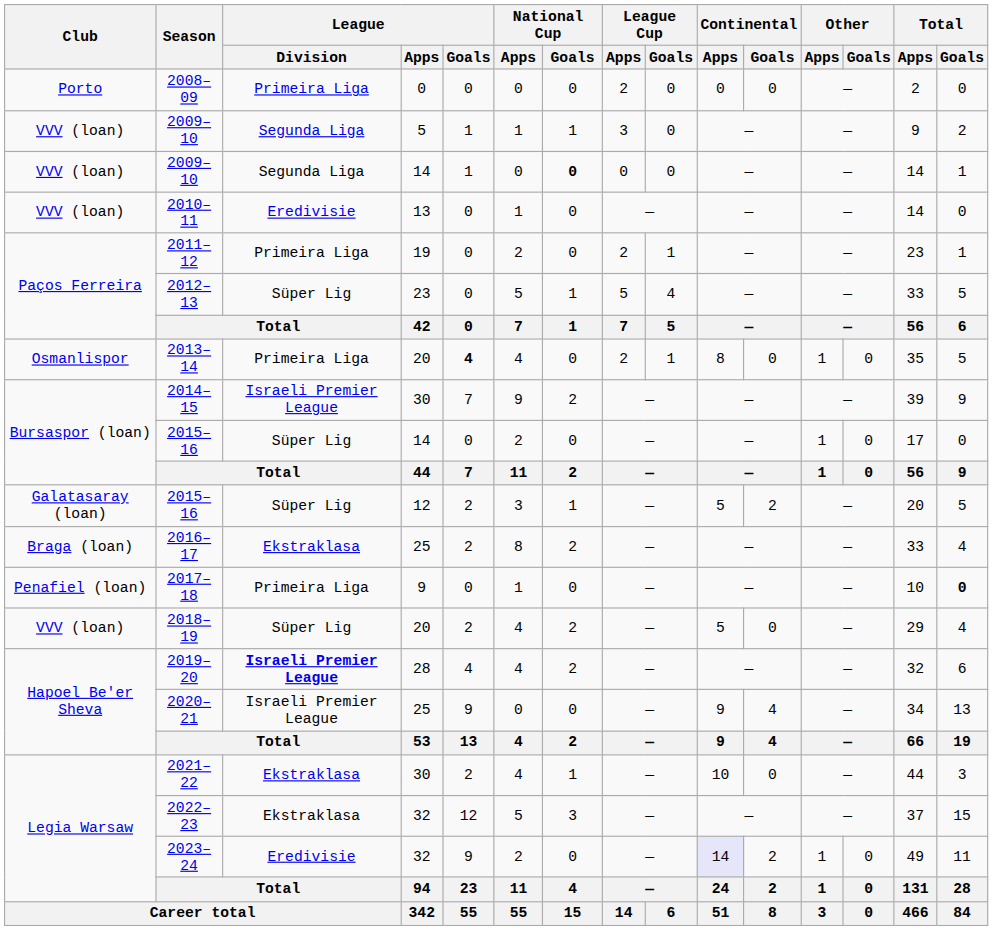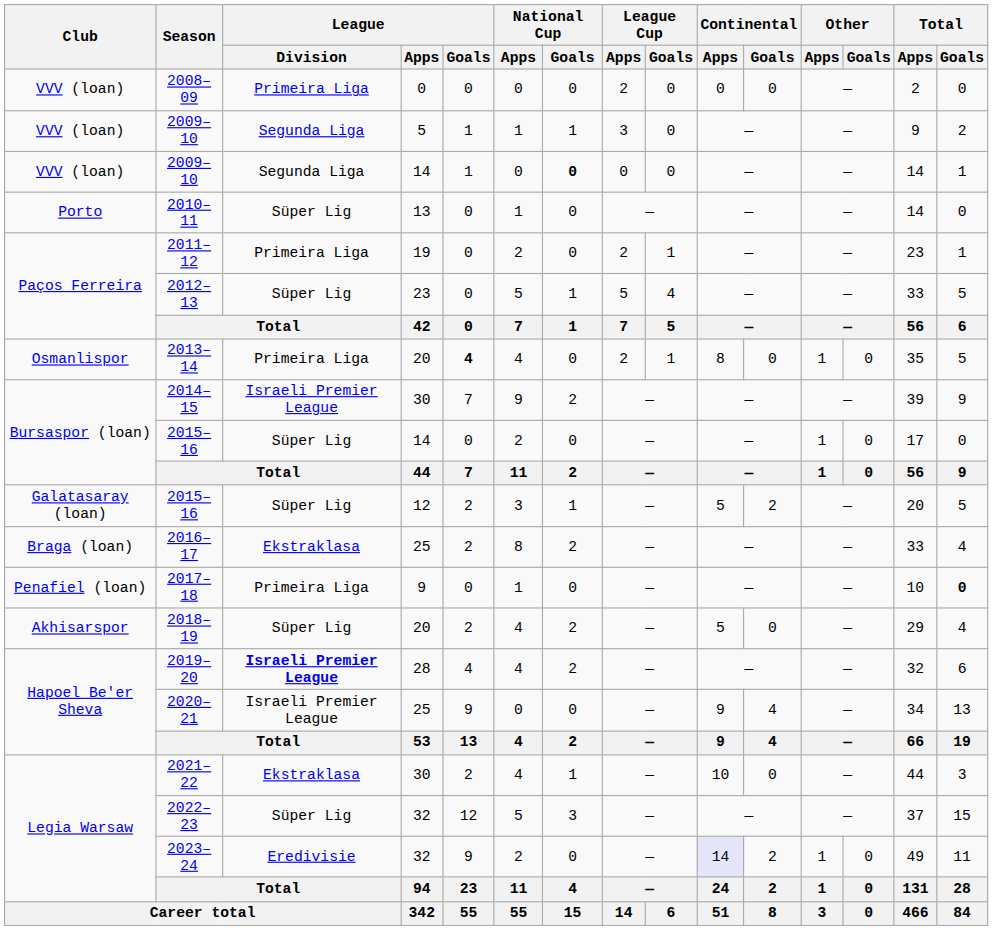 <table class="wikitable" style="text-align:center">
 <tr>
 <th rowspan="2">Club</th>
 <th rowspan="2">Season</th>
 <th colspan="3">League</th>
 <th colspan="2">National Cup</th>
 <th colspan="2">League Cup</th>
 <th colspan="2">Continental</th>
 <th colspan="2">Other</th>
 <th colspan="2">Total</th>
 </tr>
 <tr>
 <th>Division</th>
 <th>Apps</th>
 <th>Goals</th>
 <th>Apps</th>
 <th>Goals</th>
 <th>Apps</th>
 <th>Goals</th>
 <th>Apps</th>
 <th>Goals</th>
 <th>Apps</th>
 <th>Goals</th>
 <th>Apps</th>
 <th>Goals</th>
 </tr>
 <tr>
-<td><a href='#'>Porto</a></td>
+<td><a href='#'>VVV</a> (loan)</td>
 <td><a href='#'>2008–09</a></td>
 <td><a href='#'>Primeira Liga</a></td>
 <td>0</td>
 <td>0</td>
 <td>0</td>
 <td>0</td>
 <td>2</td>
 <td>0</td>
 <td>0</td>
 <td>0</td>
 <td colspan="2">—</td>
 <td>2</td>
 <td>0</td>
 </tr>
 <tr>
 <td><a href='#'>VVV</a> (loan)</td>
 <td><a href='#'>2009–10</a></td>
 <td><a href='#'>Segunda Liga</a></td>
 <td>5</td>
 <td>1</td>
 <td>1</td>
 <td>1</td>
 <td>3</td>
 <td>0</td>
 <td colspan="2">—</td>
 <td colspan="2">—</td>
 <td>9</td>
 <td>2</td>
 </tr>
 <tr>
 <td><a href='#'>VVV</a> (loan)</td>
 <td><a href='#'>2009–10</a></td>
 <td>Segunda Liga</td>
 <td>14</td>
 <td>1</td>
 <td>0</td>
 <td><strong>0</strong></td>
 <td>0</td>
 <td>0</td>
 <td colspan="2">—</td>
 <td colspan="2">—</td>
 <td>14</td>
 <td>1</td>
 </tr>
 <tr>
-<td><a href='#'>VVV</a> (loan)</td>
+<td><a href='#'>Porto</a></td>
 <td><a href='#'>2010–11</a></td>
-<td><a href='#'>Eredivisie</a></td>
+<td>Süper Lig</td>
 <td>13</td>
 <td>0</td>
 <td>1</td>
 <td>0</td>
 <td colspan="2">—</td>
 <td colspan="2">—</td>
 <td colspan="2">—</td>
 <td>14</td>
 <td>0</td>
 </tr>
 <tr>
 <td rowspan="3"><a href='#'>Paços Ferreira</a></td>
 <td><a href='#'>2011–12</a></td>
 <td>Primeira Liga</td>
 <td>19</td>
 <td>0</td>
 <td>2</td>
 <td>0</td>
 <td>2</td>
 <td>1</td>
 <td colspan="2">—</td>
 <td colspan="2">—</td>
 <td>23</td>
 <td>1</td>
 </tr>
 <tr>
 <td><a href='#'>2012–13</a></td>
 <td>Süper Lig</td>
 <td>23</td>
 <td>0</td>
 <td>5</td>
 <td>1</td>
 <td>5</td>
 <td>4</td>
 <td colspan="2">—</td>
 <td colspan="2">—</td>
 <td>33</td>
 <td>5</td>
 </tr>
 <tr>
 <th colspan="2">Total</th>
 <th>42</th>
 <th>0</th>
 <th>7</th>
 <th>1</th>
 <th>7</th>
 <th>5</th>
 <th colspan="2">—</th>
 <th colspan="2">—</th>
 <th>56</th>
 <th>6</th>
 </tr>
 <tr>
 <td><a href='#'>Osmanlispor</a></td>
 <td><a href='#'>2013–14</a></td>
 <td>Primeira Liga</td>
 <td>20</td>
 <td><strong>4</strong></td>
 <td>4</td>
 <td>0</td>
 <td>2</td>
 <td>1</td>
 <td>8</td>
 <td>0</td>
 <td>1</td>
 <td>0</td>
 <td>35</td>
 <td>5</td>
 </tr>
 <tr>
 <td rowspan="3"><a href='#'>Bursaspor</a> (loan)</td>
 <td><a href='#'>2014–15</a></td>
 <td><a href='#'>Israeli Premier League</a></td>
 <td>30</td>
 <td>7</td>
 <td>9</td>
 <td>2</td>
 <td colspan="2">—</td>
 <td colspan="2">—</td>
 <td colspan="2">—</td>
 <td>39</td>
 <td>9</td>
 </tr>
 <tr>
 <td><a href='#'>2015–16</a></td>
 <td>Süper Lig</td>
 <td>14</td>
 <td>0</td>
 <td>2</td>
 <td>0</td>
 <td colspan="2">—</td>
 <td colspan="2">—</td>
 <td>1</td>
 <td>0</td>
 <td>17</td>
 <td>0</td>
 </tr>
 <tr>
 <th colspan="2">Total</th>
 <th>44</th>
 <th>7</th>
 <th>11</th>
 <th>2</th>
 <th colspan="2">—</th>
 <th colspan="2">—</th>
 <th>1</th>
 <th>0</th>
 <th>56</th>
 <th>9</th>
 </tr>
 <tr>
 <td><a href='#'>Galatasaray</a> (loan)</td>
 <td><a href='#'>2015–16</a></td>
 <td>Süper Lig</td>
 <td>12</td>
 <td>2</td>
 <td>3</td>
 <td>1</td>
 <td colspan="2">—</td>
 <td>5</td>
 <td>2</td>
 <td colspan="2">—</td>
 <td>20</td>
 <td>5</td>
 </tr>
 <tr>
 <td><a href='#'>Braga</a> (loan)</td>
 <td><a href='#'>2016–17</a></td>
 <td><a href='#'>Ekstraklasa</a></td>
 <td>25</td>
 <td>2</td>
 <td>8</td>
 <td>2</td>
 <td colspan="2">—</td>
 <td colspan="2">—</td>
 <td colspan="2">—</td>
 <td>33</td>
 <td>4</td>
 </tr>
 <tr>
 <td><a href='#'>Penafiel</a> (loan)</td>
 <td><a href='#'>2017–18</a></td>
 <td>Primeira Liga</td>
 <td>9</td>
 <td>0</td>
 <td>1</td>
 <td>0</td>
 <td colspan="2">—</td>
 <td colspan="2">—</td>
 <td colspan="2">—</td>
 <td>10</td>
 <td><strong>0</strong></td>
 </tr>
 <tr>
-<td><a href='#'>VVV</a> (loan)</td>
+<td><a href='#'>Akhisarspor</a></td>
 <td><a href='#'>2018–19</a></td>
 <td>Süper Lig</td>
 <td>20</td>
 <td>2</td>
 <td>4</td>
 <td>2</td>
 <td colspan="2">—</td>
 <td>5</td>
 <td>0</td>
 <td colspan="2">—</td>
 <td>29</td>
 <td>4</td>
 </tr>
 <tr>
 <td rowspan="3"><a href='#'>Hapoel Be'er Sheva</a></td>
 <td><a href='#'>2019–20</a></td>
 <td><strong><a href='#'>Israeli Premier League</a></strong></td>
 <td>28</td>
 <td>4</td>
 <td>4</td>
 <td>2</td>
 <td colspan="2">—</td>
 <td colspan="2">—</td>
 <td colspan="2">—</td>
 <td>32</td>
 <td>6</td>
 </tr>
 <tr>
 <td><a href='#'>2020–21</a></td>
 <td>Israeli Premier League</td>
 <td>25</td>
 <td>9</td>
 <td>0</td>
 <td>0</td>
 <td colspan="2">—</td>
 <td>9</td>
 <td>4</td>
 <td colspan="2">—</td>
 <td>34</td>
 <td>13</td>
 </tr>
 <tr>
 <th colspan="2">Total</th>
 <th>53</th>
 <th>13</th>
 <th>4</th>
 <th>2</th>
 <th colspan="2">—</th>
 <th>9</th>
 <th>4</th>
 <th colspan="2">—</th>
 <th>66</th>
 <th>19</th>
 </tr>
 <tr>
 <td rowspan="4"><a href='#'>Legia Warsaw</a></td>
 <td><a href='#'>2021–22</a></td>
 <td><a href='#'>Ekstraklasa</a></td>
 <td>30</td>
 <td>2</td>
 <td>4</td>
 <td>1</td>
 <td colspan="2">—</td>
 <td>10</td>
 <td>0</td>
 <td colspan="2">—</td>
 <td>44</td>
 <td>3</td>
 </tr>
 <tr>
 <td><a href='#'>2022–23</a></td>
-<td>Ekstraklasa</td>
+<td>Süper Lig</td>
 <td>32</td>
 <td>12</td>
 <td>5</td>
 <td>3</td>
 <td colspan="2">—</td>
 <td colspan="2">—</td>
 <td colspan="2">—</td>
 <td>37</td>
 <td>15</td>
 </tr>
 <tr>
 <td><a href='#'>2023–24</a></td>
 <td><a href='#'>Eredivisie</a></td>
 <td>32</td>
 <td>9</td>
 <td>2</td>
 <td>0</td>
 <td colspan="2">—</td>
 <td style="background: lavender;">14</td>
 <td>2</td>
 <td>1</td>
 <td>0</td>
 <td>49</td>
 <td>11</td>
 </tr>
 <tr>
 <th colspan="2">Total</th>
 <th>94</th>
 <th>23</th>
 <th>11</th>
 <th>4</th>
 <th colspan="2">—</th>
 <th>24</th>
 <th>2</th>
 <th>1</th>
 <th>0</th>
 <th>131</th>
 <th>28</th>
 </tr>
 <tr>
 <th colspan="3">Career total</th>
 <th>342</th>
 <th>55</th>
 <th>55</th>
 <th>15</th>
 <th>14</th>
 <th>6</th>
 <th>51</th>
 <th>8</th>
 <th>3</th>
 <th>0</th>
 <th>466</th>
 <th>84</th>
 </tr>
 </table>
